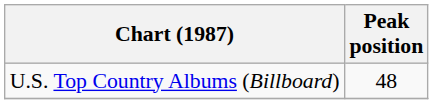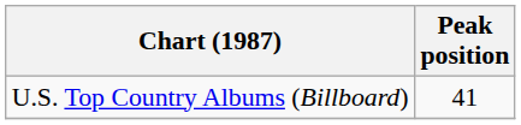 <table class="wikitable">
 <tr>
 <th>Chart (1987)</th>
 <th>Peak<br>position</th>
 </tr>
 <tr>
 <td>U.S. <a href='#'>Top Country Albums</a> (<em>Billboard</em>)</td>
-<td align="center">48</td>
+<td align="center">41</td>
 </tr>
 <tr>
 </tr>
 </table>
